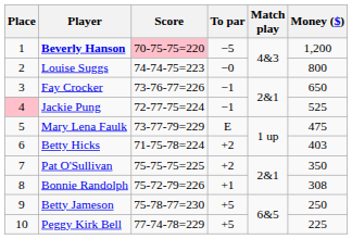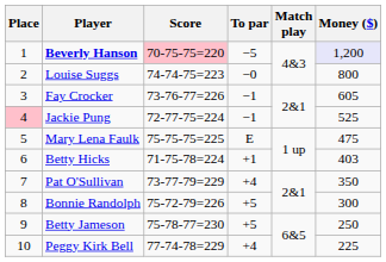 <table class="wikitable">
 <tr>
 <th>Place</th>
 <th>Player</th>
 <th>Score</th>
 <th>To par</th>
 <th>Match<br>play</th>
 <th>Money (<a href='#'>$</a>)</th>
 </tr>
 <tr>
 <td align=center>1</td>
 <td> <strong><a href='#'>Beverly Hanson</a></strong></td>
 <td style="background: pink;">70-75-75=220</td>
 <td align=center>−5</td>
 <td align=center rowspan=2>4&3</td>
-<td align=center>1,200</td>
+<td align=center style="background: lavender;">1,200</td>
 </tr>
 <tr>
 <td align=center>2</td>
 <td> <a href='#'>Louise Suggs</a></td>
 <td>74-74-75=223</td>
 <td align=center>−0</td>
 <td align=center>800</td>
 </tr>
 <tr>
 <td align=center>3</td>
 <td> <a href='#'>Fay Crocker</a></td>
 <td>73-76-77=226</td>
 <td align=center>−1</td>
 <td align=center rowspan=2>2&1</td>
-<td align=center>650</td>
+<td align=center>605</td>
 </tr>
 <tr>
 <td align=center style="background: pink;">4</td>
 <td> <a href='#'>Jackie Pung</a></td>
 <td>72-77-75=224</td>
 <td align=center>−1</td>
 <td align=center>525</td>
 </tr>
 <tr>
 <td align=center>5</td>
 <td> <a href='#'>Mary Lena Faulk</a></td>
-<td>73-77-79=229</td>
+<td>75-75-75=225</td>
 <td align=center>E</td>
 <td align=center rowspan=2>1 up</td>
 <td align=center>475</td>
 </tr>
 <tr>
 <td align=center>6</td>
 <td> <a href='#'>Betty Hicks</a></td>
 <td>71-75-78=224</td>
-<td align=center>+2</td>
+<td align=center>+1</td>
 <td align=center>403</td>
 </tr>
 <tr>
 <td align=center>7</td>
 <td> <a href='#'>Pat O'Sullivan</a></td>
-<td>75-75-75=225</td>
-<td align=center>+2</td>
+<td>73-77-79=229</td>
+<td align=center>+4</td>
 <td align=center rowspan=2>2&1</td>
 <td align=center>350</td>
 </tr>
 <tr>
 <td align=center>8</td>
 <td> <a href='#'>Bonnie Randolph</a></td>
 <td>75-72-79=226</td>
-<td align=center>+1</td>
-<td align=center>308</td>
+<td align=center>+5</td>
+<td align=center>300</td>
 </tr>
 <tr>
 <td align=center>9</td>
 <td> <a href='#'>Betty Jameson</a></td>
 <td>75-78-77=230</td>
 <td align=center>+5</td>
 <td align=center rowspan=2>6&5</td>
 <td align=center>250</td>
 </tr>
 <tr>
 <td align=center>10</td>
 <td> <a href='#'>Peggy Kirk Bell</a></td>
 <td>77-74-78=229</td>
-<td align=center>+5</td>
+<td align=center>+4</td>
 <td align=center>225</td>
 </tr>
 </table>
